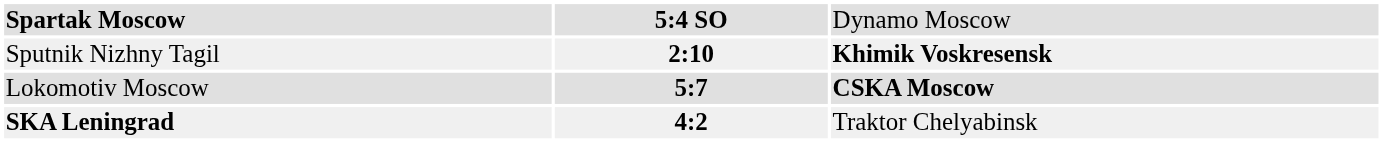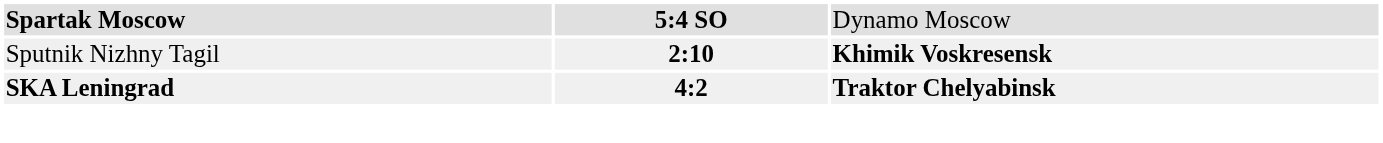 <table width="70%">
 <tr bgcolor="#e0e0e0">
 <td style="width:40%;"><strong>Spartak Moscow</strong></td>
 <th style="width:20%;"><strong>5:4 SO</strong></th>
 <td style="width:40%;">Dynamo Moscow</td>
 </tr>
 <tr bgcolor="#f0f0f0">
 <td>Sputnik Nizhny Tagil</td>
 <td align="center"><strong>2:10</strong></td>
 <td><strong>Khimik Voskresensk</strong></td>
 </tr>
-<tr bgcolor="#e0e0e0">
-<td>Lokomotiv Moscow</td>
-<td align="center"><strong>5:7</strong></td>
-<td><strong>CSKA Moscow</strong></td>
-</tr>
 <tr bgcolor="#f0f0f0">
 <td><strong>SKA Leningrad</strong></td>
 <td align="center"><strong>4:2</strong></td>
-<td>Traktor Chelyabinsk</td>
+<td><strong>Traktor Chelyabinsk</strong></td>
 </tr>
 </table>
